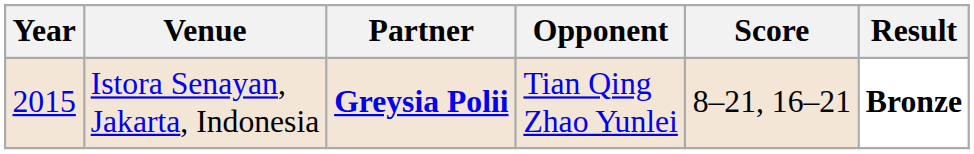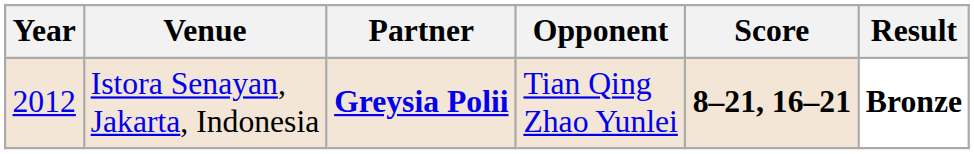 <table class="sortable wikitable" style="font-size: 90%">
 <tr>
 <th>Year</th>
 <th>Venue</th>
 <th>Partner</th>
 <th>Opponent</th>
 <th>Score</th>
 <th>Result</th>
 </tr>
 <tr style="background:#F3E6D7">
-<td align="center"><a href='#'>2015</a></td>
+<td align="center"><a href='#'>2012</a></td>
 <td align="left"><a href='#'>Istora Senayan</a>,<br><a href='#'>Jakarta</a>, Indonesia</td>
 <td align="left"><strong> <a href='#'>Greysia Polii</a></strong></td>
 <td align="left"> <a href='#'>Tian Qing</a> <br>  <a href='#'>Zhao Yunlei</a></td>
-<td align="left">8–21, 16–21</td>
+<td align="left"><strong>8–21, 16–21</strong></td>
 <td style="text-align:left; background:white"> <strong>Bronze</strong></td>
 </tr>
 </table>
